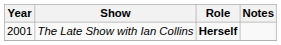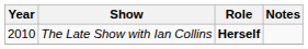 <table class="wikitable">
 <tr>
 <th>Year</th>
 <th>Show</th>
 <th>Role</th>
 <th>Notes</th>
 </tr>
 <tr>
-<td>2001</td>
+<td>2010</td>
 <td><em>The Late Show with Ian Collins</em></td>
 <td><strong>Herself</strong></td>
 <td></td>
 </tr>
 <tr>
 </tr>
 </table>
